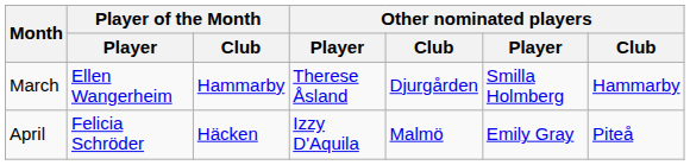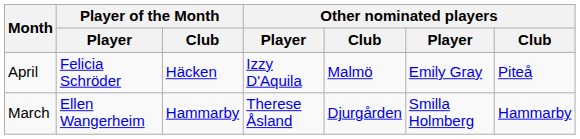 <table class="wikitable">
 <tr>
 <th rowspan="2">Month</th>
 <th colspan="2">Player of the Month</th>
 <th colspan="4">Other nominated players</th>
 </tr>
 <tr>
 <th>Player</th>
 <th>Club</th>
 <th>Player</th>
 <th>Club</th>
 <th>Player</th>
 <th>Club</th>
 </tr>
 <tr>
+<td>April</td>
+<td> <a href='#'>Felicia Schröder</a></td>
+<td><a href='#'>Häcken</a></td>
+<td> <a href='#'>Izzy D'Aquila</a></td>
+<td><a href='#'>Malmö</a></td>
+<td> <a href='#'>Emily Gray</a></td>
+<td><a href='#'>Piteå</a></td>
+</tr>
+<tr>
 <td>March</td>
 <td> <a href='#'>Ellen Wangerheim</a></td>
 <td><a href='#'>Hammarby</a></td>
 <td> <a href='#'>Therese Åsland</a></td>
 <td><a href='#'>Djurgården</a></td>
 <td> <a href='#'>Smilla Holmberg</a></td>
 <td><a href='#'>Hammarby</a></td>
 </tr>
-<tr>
-<td>April</td>
-<td> <a href='#'>Felicia Schröder</a></td>
-<td><a href='#'>Häcken</a></td>
-<td> <a href='#'>Izzy D'Aquila</a></td>
-<td><a href='#'>Malmö</a></td>
-<td> <a href='#'>Emily Gray</a></td>
-<td><a href='#'>Piteå</a></td>
-</tr>
 </table>
